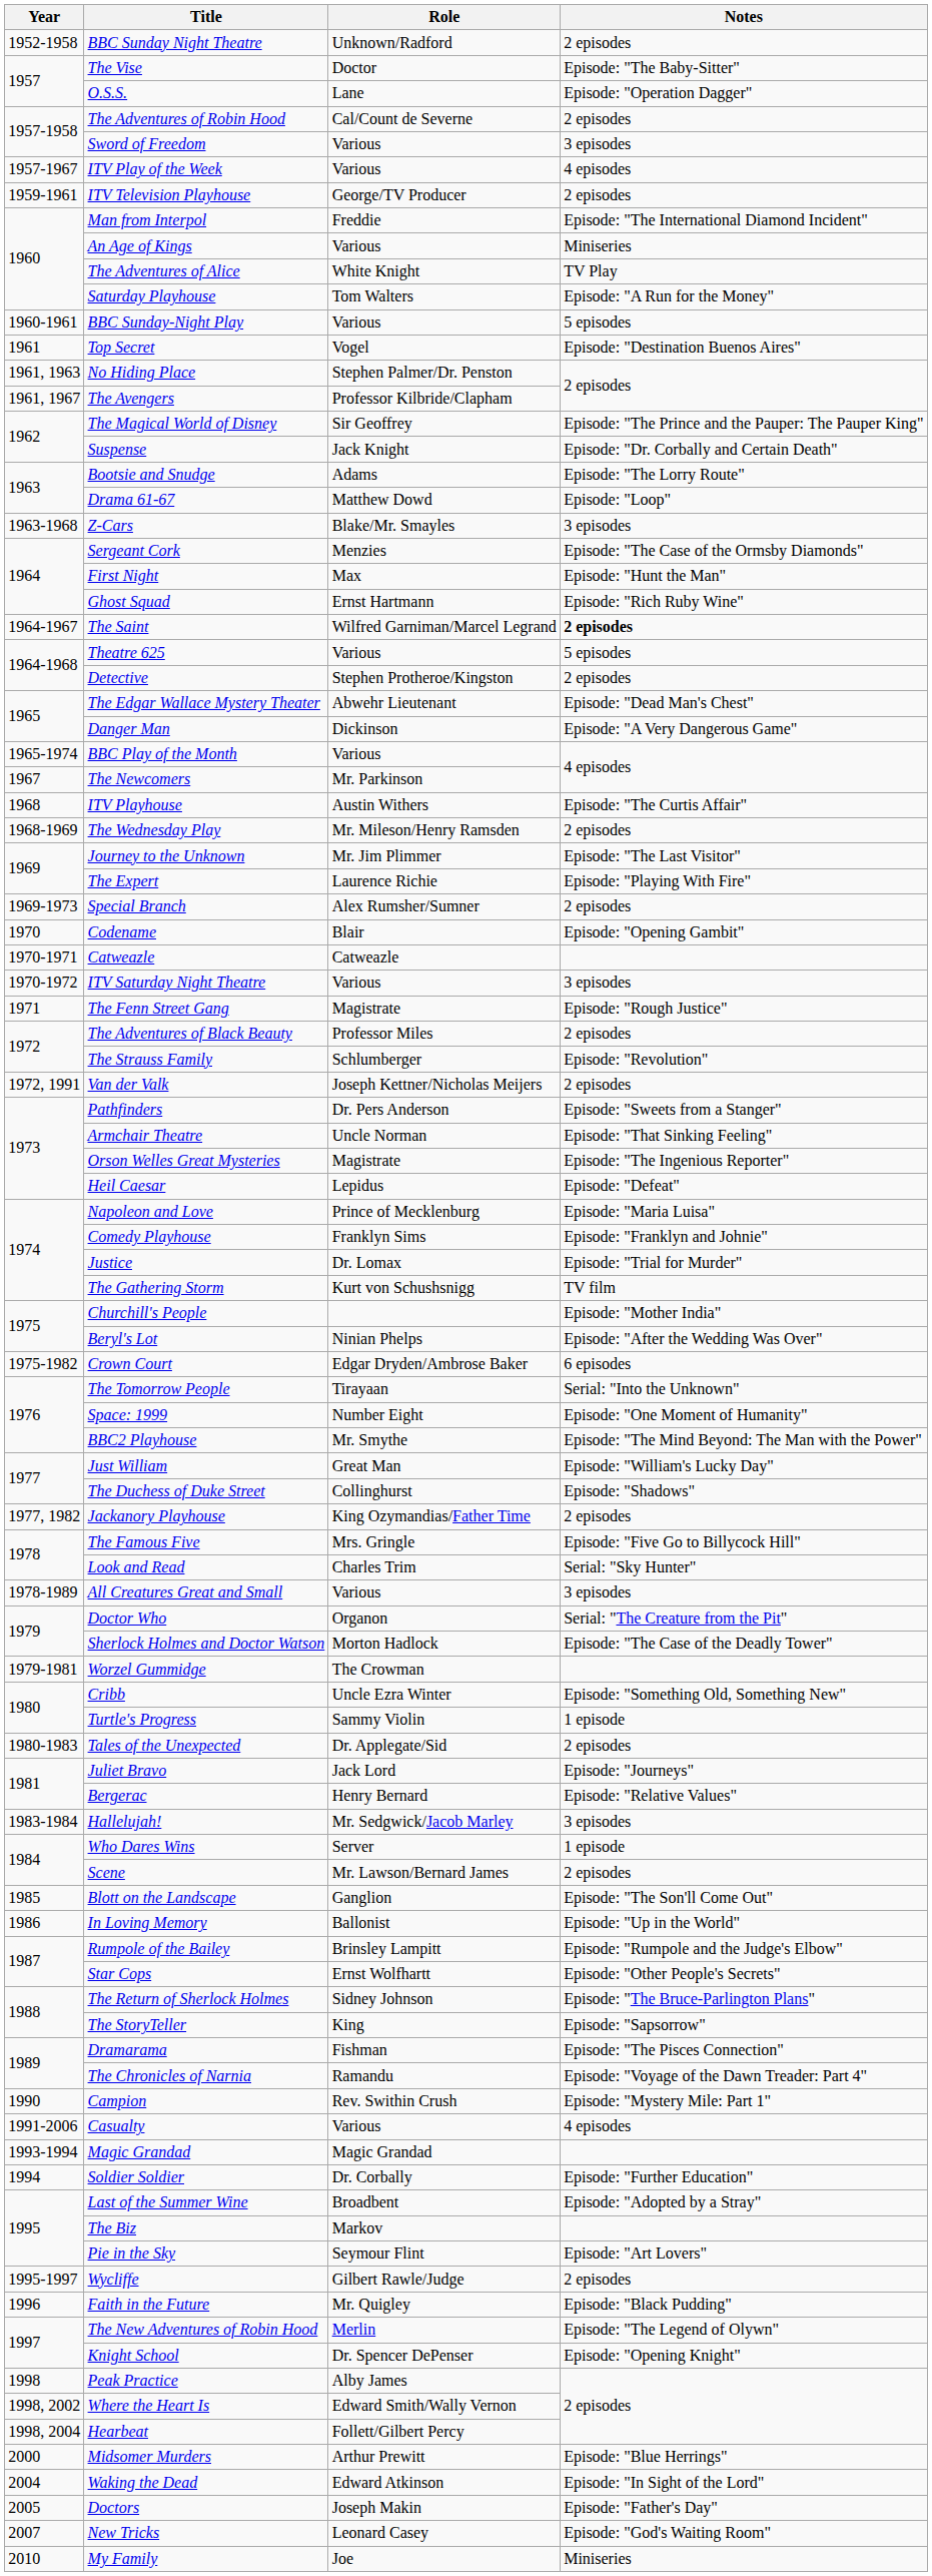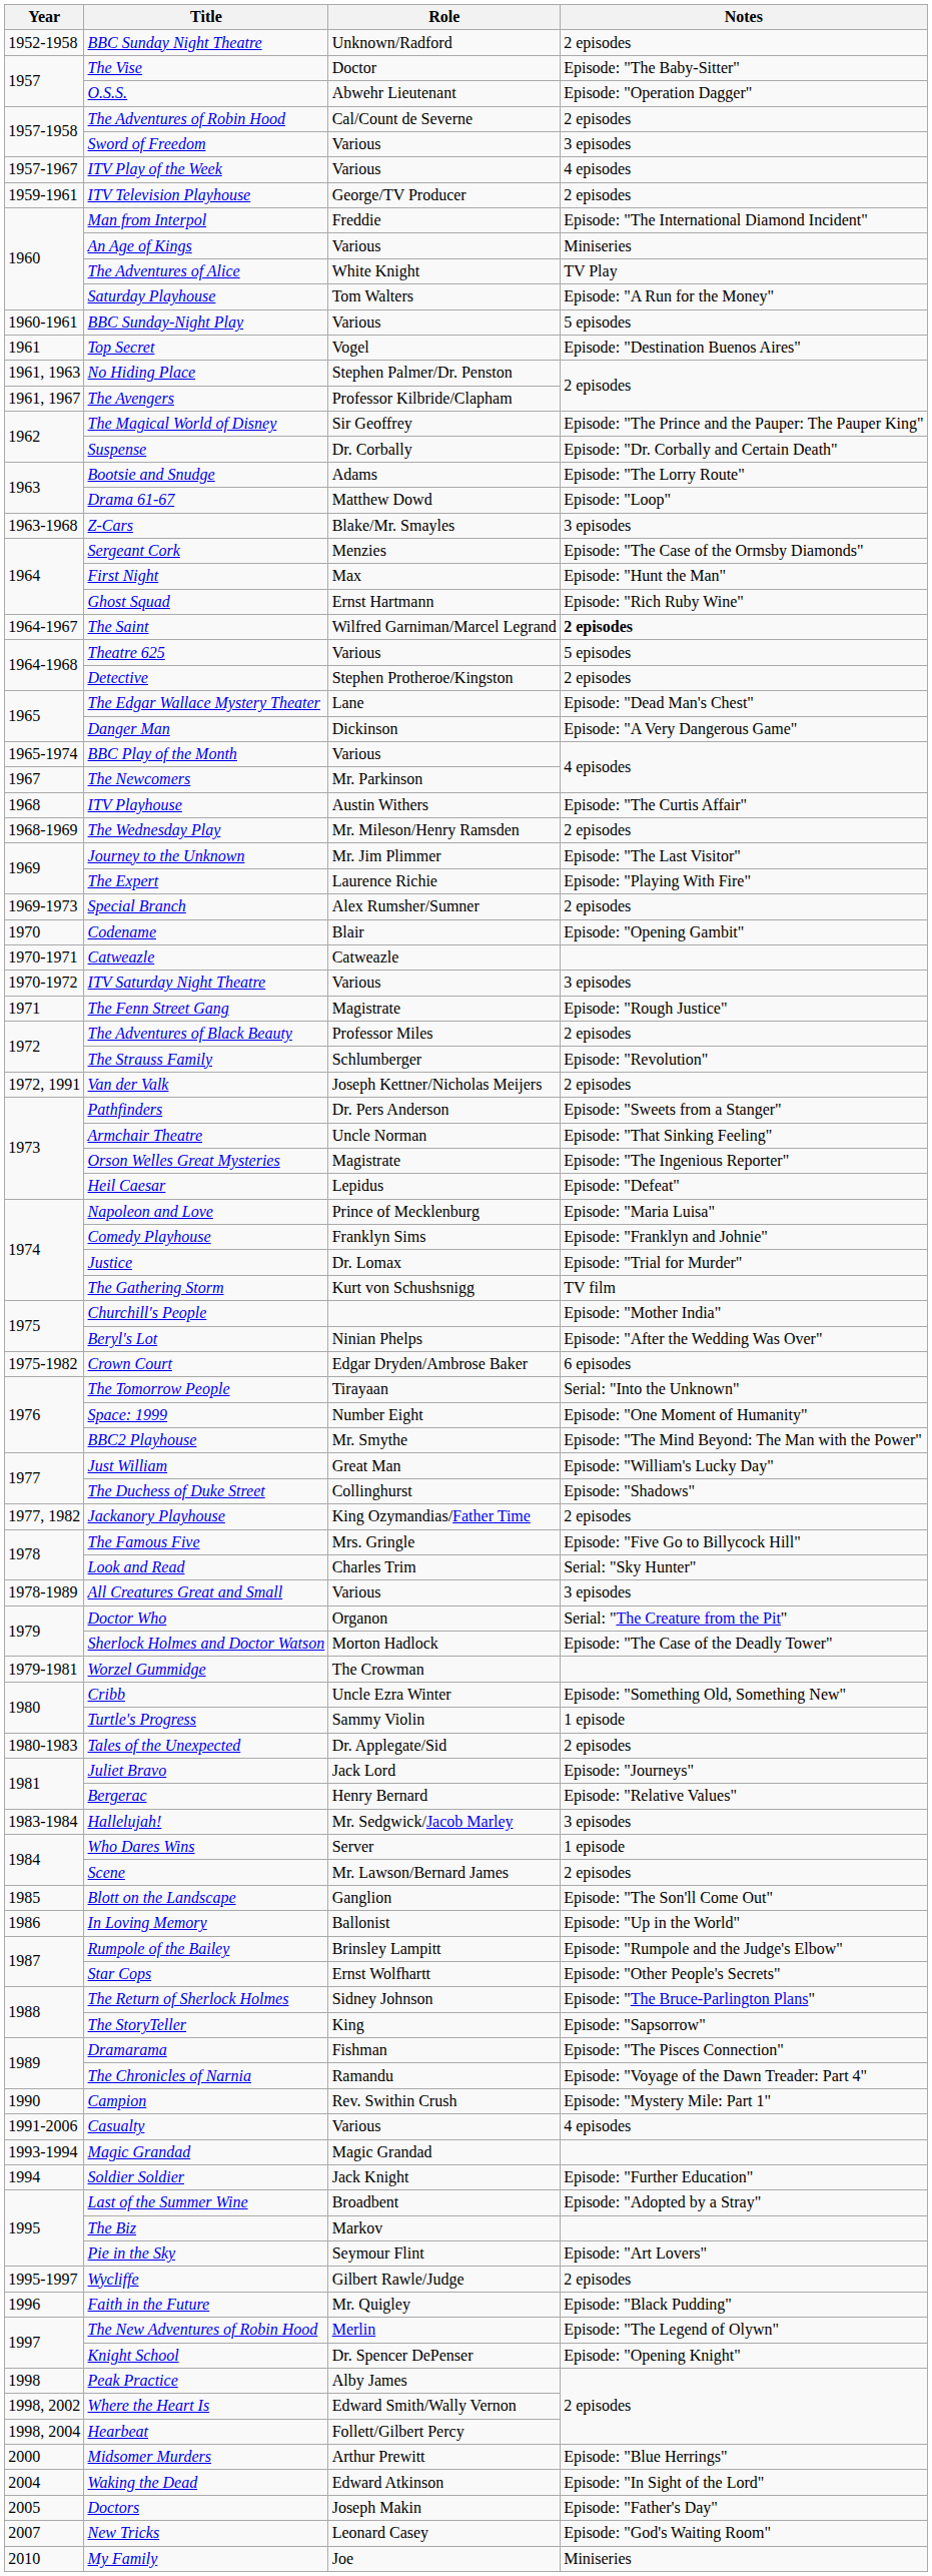 <table class="wikitable">
 <tr>
 <th>Year</th>
 <th>Title</th>
 <th>Role</th>
 <th>Notes</th>
 </tr>
 <tr>
 <td>1952-1958</td>
 <td><a href='#'><em>BBC Sunday Night Theatre</em></a></td>
 <td>Unknown/Radford</td>
 <td>2 episodes</td>
 </tr>
 <tr>
 <td rowspan="2">1957</td>
 <td><a href='#'><em>The Vise</em></a></td>
 <td>Doctor</td>
 <td>Episode: "The Baby-Sitter"</td>
 </tr>
 <tr>
 <td><a href='#'><em>O.S.S.</em></a></td>
-<td>Lane</td>
+<td>Abwehr Lieutenant</td>
 <td>Episode: "Operation Dagger"</td>
 </tr>
 <tr>
 <td rowspan="2">1957-1958</td>
 <td><a href='#'><em>The Adventures of Robin Hood</em></a></td>
 <td>Cal/Count de Severne</td>
 <td>2 episodes</td>
 </tr>
 <tr>
 <td><a href='#'><em>Sword of Freedom</em></a></td>
 <td>Various</td>
 <td>3 episodes</td>
 </tr>
 <tr>
 <td>1957-1967</td>
 <td><a href='#'><em>ITV Play of the Week</em></a></td>
 <td>Various</td>
 <td>4 episodes</td>
 </tr>
 <tr>
 <td>1959-1961</td>
 <td><a href='#'><em>ITV Television Playhouse</em></a></td>
 <td>George/TV Producer</td>
 <td>2 episodes</td>
 </tr>
 <tr>
 <td rowspan="4">1960</td>
 <td><a href='#'><em>Man from Interpol</em></a></td>
 <td>Freddie</td>
 <td>Episode: "The International Diamond Incident"</td>
 </tr>
 <tr>
 <td><a href='#'><em>An Age of Kings</em></a></td>
 <td>Various</td>
 <td>Miniseries</td>
 </tr>
 <tr>
 <td><a href='#'><em>The Adventures of Alice</em></a></td>
 <td>White Knight</td>
 <td>TV Play</td>
 </tr>
 <tr>
 <td><a href='#'><em>Saturday Playhouse</em></a></td>
 <td>Tom Walters</td>
 <td>Episode: "A Run for the Money"</td>
 </tr>
 <tr>
 <td>1960-1961</td>
 <td><a href='#'><em>BBC Sunday-Night Play</em></a></td>
 <td>Various</td>
 <td>5 episodes</td>
 </tr>
 <tr>
 <td>1961</td>
 <td><a href='#'><em>Top Secret</em></a></td>
 <td>Vogel</td>
 <td>Episode: "Destination Buenos Aires"</td>
 </tr>
 <tr>
 <td>1961, 1963</td>
 <td><a href='#'><em>No Hiding Place</em></a></td>
 <td>Stephen Palmer/Dr. Penston</td>
 <td rowspan="2">2 episodes</td>
 </tr>
 <tr>
 <td>1961, 1967</td>
 <td><em><a href='#'>The Avengers</a></em></td>
 <td>Professor Kilbride/Clapham</td>
 </tr>
 <tr>
 <td rowspan="2">1962</td>
 <td><a href='#'><em>The Magical World of Disney</em></a></td>
 <td>Sir Geoffrey</td>
 <td>Episode: "The Prince and the Pauper: The Pauper King"</td>
 </tr>
 <tr>
 <td><em><a href='#'>Suspense</a></em></td>
-<td>Jack Knight</td>
+<td>Dr. Corbally</td>
 <td>Episode: "Dr. Corbally and Certain Death"</td>
 </tr>
 <tr>
 <td rowspan="2">1963</td>
 <td><a href='#'><em>Bootsie and Snudge</em></a></td>
 <td>Adams</td>
 <td>Episode: "The Lorry Route"</td>
 </tr>
 <tr>
 <td><a href='#'><em>Drama 61-67</em></a></td>
 <td>Matthew Dowd</td>
 <td>Episode: "Loop"</td>
 </tr>
 <tr>
 <td>1963-1968</td>
 <td><em><a href='#'>Z-Cars</a></em></td>
 <td>Blake/Mr. Smayles</td>
 <td>3 episodes</td>
 </tr>
 <tr>
 <td rowspan="3">1964</td>
 <td><a href='#'><em>Sergeant Cork</em></a></td>
 <td>Menzies</td>
 <td>Episode: "The Case of the Ormsby Diamonds"</td>
 </tr>
 <tr>
 <td><a href='#'><em>First Night</em></a></td>
 <td>Max</td>
 <td>Episode: "Hunt the Man"</td>
 </tr>
 <tr>
 <td><a href='#'><em>Ghost Squad</em></a></td>
 <td>Ernst Hartmann</td>
 <td>Episode: "Rich Ruby Wine"</td>
 </tr>
 <tr>
 <td>1964-1967</td>
 <td><em><a href='#'>The Saint</a></em></td>
 <td>Wilfred Garniman/Marcel Legrand</td>
 <td><strong>2 episodes</strong></td>
 </tr>
 <tr>
 <td rowspan="2">1964-1968</td>
 <td><a href='#'><em>Theatre 625</em></a></td>
 <td>Various</td>
 <td>5 episodes</td>
 </tr>
 <tr>
 <td><a href='#'><em>Detective</em></a></td>
 <td>Stephen Protheroe/Kingston</td>
 <td>2 episodes</td>
 </tr>
 <tr>
 <td rowspan="2">1965</td>
 <td><a href='#'><em>The Edgar Wallace Mystery Theater</em></a></td>
-<td>Abwehr Lieutenant</td>
+<td>Lane</td>
 <td>Episode: "Dead Man's Chest"</td>
 </tr>
 <tr>
 <td><a href='#'><em>Danger Man</em></a></td>
 <td>Dickinson</td>
 <td>Episode: "A Very Dangerous Game"</td>
 </tr>
 <tr>
 <td>1965-1974</td>
 <td><a href='#'><em>BBC Play of the Month</em></a></td>
 <td>Various</td>
 <td rowspan="2">4 episodes</td>
 </tr>
 <tr>
 <td>1967</td>
 <td><a href='#'><em>The Newcomers</em></a></td>
 <td>Mr. Parkinson</td>
 </tr>
 <tr>
 <td>1968</td>
 <td><a href='#'><em>ITV Playhouse</em></a></td>
 <td>Austin Withers</td>
 <td>Episode: "The Curtis Affair"</td>
 </tr>
 <tr>
 <td>1968-1969</td>
 <td><a href='#'><em>The Wednesday Play</em></a></td>
 <td>Mr. Mileson/Henry Ramsden</td>
 <td>2 episodes</td>
 </tr>
 <tr>
 <td rowspan="2">1969</td>
 <td><a href='#'><em>Journey to the Unknown</em></a></td>
 <td>Mr. Jim Plimmer</td>
 <td>Episode: "The Last Visitor"</td>
 </tr>
 <tr>
 <td><a href='#'><em>The Expert</em></a></td>
 <td>Laurence Richie</td>
 <td>Episode: "Playing With Fire"</td>
 </tr>
 <tr>
 <td>1969-1973</td>
 <td><em><a href='#'>Special Branch</a></em></td>
 <td>Alex Rumsher/Sumner</td>
 <td>2 episodes</td>
 </tr>
 <tr>
 <td>1970</td>
 <td><a href='#'><em>Codename</em></a></td>
 <td>Blair</td>
 <td>Episode: "Opening Gambit"</td>
 </tr>
 <tr>
 <td>1970-1971</td>
 <td><em><a href='#'>Catweazle</a></em></td>
 <td>Catweazle</td>
 <td></td>
 </tr>
 <tr>
 <td>1970-1972</td>
 <td><a href='#'><em>ITV Saturday Night Theatre</em></a></td>
 <td>Various</td>
 <td>3 episodes</td>
 </tr>
 <tr>
 <td>1971</td>
 <td><a href='#'><em>The Fenn Street Gang</em></a></td>
 <td>Magistrate</td>
 <td>Episode: "Rough Justice"</td>
 </tr>
 <tr>
 <td rowspan="2">1972</td>
 <td><a href='#'><em>The Adventures of Black Beauty</em></a></td>
 <td>Professor Miles</td>
 <td>2 episodes</td>
 </tr>
 <tr>
 <td><a href='#'><em>The Strauss Family</em></a></td>
 <td>Schlumberger</td>
 <td>Episode: "Revolution"</td>
 </tr>
 <tr>
 <td>1972, 1991</td>
 <td><a href='#'><em>Van der Valk</em></a></td>
 <td>Joseph Kettner/Nicholas Meijers</td>
 <td>2 episodes</td>
 </tr>
 <tr>
 <td rowspan="4">1973</td>
 <td><a href='#'><em>Pathfinders</em></a></td>
 <td>Dr. Pers Anderson</td>
 <td>Episode: "Sweets from a Stanger"</td>
 </tr>
 <tr>
 <td><a href='#'><em>Armchair Theatre</em></a></td>
 <td>Uncle Norman</td>
 <td>Episode: "That Sinking Feeling"</td>
 </tr>
 <tr>
 <td><a href='#'><em>Orson Welles Great Mysteries</em></a></td>
 <td>Magistrate</td>
 <td>Episode: "The Ingenious Reporter"</td>
 </tr>
 <tr>
 <td><a href='#'><em>Heil Caesar</em></a></td>
 <td>Lepidus</td>
 <td>Episode: "Defeat"</td>
 </tr>
 <tr>
 <td rowspan="4">1974</td>
 <td><a href='#'><em>Napoleon and Love</em></a></td>
 <td>Prince of Mecklenburg</td>
 <td>Episode: "Maria Luisa"</td>
 </tr>
 <tr>
 <td><a href='#'><em>Comedy Playhouse</em></a></td>
 <td>Franklyn Sims</td>
 <td>Episode: "Franklyn and Johnie"</td>
 </tr>
 <tr>
 <td><a href='#'><em>Justice</em></a></td>
 <td>Dr. Lomax</td>
 <td>Episode: "Trial for Murder"</td>
 </tr>
 <tr>
 <td><a href='#'><em>The Gathering Storm</em></a></td>
 <td>Kurt von Schushsnigg</td>
 <td>TV film</td>
 </tr>
 <tr>
 <td rowspan="2">1975</td>
 <td><a href='#'><em>Churchill's People</em></a></td>
 <td></td>
 <td>Episode: "Mother India"</td>
 </tr>
 <tr>
 <td><a href='#'><em>Beryl's Lot</em></a></td>
 <td>Ninian Phelps</td>
 <td>Episode: "After the Wedding Was Over"</td>
 </tr>
 <tr>
 <td>1975-1982</td>
 <td><em><a href='#'>Crown Court</a></em></td>
 <td>Edgar Dryden/Ambrose Baker</td>
 <td>6 episodes</td>
 </tr>
 <tr>
 <td rowspan="3">1976</td>
 <td><em><a href='#'>The Tomorrow People</a></em></td>
 <td>Tirayaan</td>
 <td>Serial: "Into the Unknown"</td>
 </tr>
 <tr>
 <td><a href='#'><em>Space: 1999</em></a></td>
 <td>Number Eight</td>
 <td>Episode: "One Moment of Humanity"</td>
 </tr>
 <tr>
 <td><a href='#'><em>BBC2 Playhouse</em></a></td>
 <td>Mr. Smythe</td>
 <td>Episode: "The Mind Beyond: The Man with the Power"</td>
 </tr>
 <tr>
 <td rowspan="2">1977</td>
 <td><a href='#'><em>Just William</em></a></td>
 <td>Great Man</td>
 <td>Episode: "William's Lucky Day"</td>
 </tr>
 <tr>
 <td><a href='#'><em>The Duchess of Duke Street</em></a></td>
 <td>Collinghurst</td>
 <td>Episode: "Shadows"</td>
 </tr>
 <tr>
 <td>1977, 1982</td>
 <td><a href='#'><em>Jackanory Playhouse</em></a></td>
 <td>King Ozymandias/<a href='#'>Father Time</a></td>
 <td>2 episodes</td>
 </tr>
 <tr>
 <td rowspan="2">1978</td>
 <td><a href='#'><em>The Famous Five</em></a></td>
 <td>Mrs. Gringle</td>
 <td>Episode: "Five Go to Billycock Hill"</td>
 </tr>
 <tr>
 <td><a href='#'><em>Look and Read</em></a></td>
 <td>Charles Trim</td>
 <td>Serial: "Sky Hunter"</td>
 </tr>
 <tr>
 <td>1978-1989</td>
 <td><a href='#'><em>All Creatures Great and Small</em></a></td>
 <td>Various</td>
 <td>3 episodes</td>
 </tr>
 <tr>
 <td rowspan="2">1979</td>
 <td><em><a href='#'>Doctor Who</a></em></td>
 <td>Organon</td>
 <td>Serial: "<a href='#'>The Creature from the Pit</a>"</td>
 </tr>
 <tr>
 <td><a href='#'><em>Sherlock Holmes and Doctor Watson</em></a></td>
 <td>Morton Hadlock</td>
 <td>Episode: "The Case of the Deadly Tower"</td>
 </tr>
 <tr>
 <td>1979-1981</td>
 <td><a href='#'><em>Worzel Gummidge</em></a></td>
 <td>The Crowman</td>
 <td></td>
 </tr>
 <tr>
 <td rowspan="2">1980</td>
 <td><em><a href='#'>Cribb</a></em></td>
 <td>Uncle Ezra Winter</td>
 <td>Episode: "Something Old, Something New"</td>
 </tr>
 <tr>
 <td><a href='#'><em>Turtle's Progress</em></a></td>
 <td>Sammy Violin</td>
 <td>1 episode</td>
 </tr>
 <tr>
 <td>1980-1983</td>
 <td><a href='#'><em>Tales of the Unexpected</em></a></td>
 <td>Dr. Applegate/Sid</td>
 <td>2 episodes</td>
 </tr>
 <tr>
 <td rowspan="2">1981</td>
 <td><a href='#'><em>Juliet Bravo</em></a></td>
 <td>Jack Lord</td>
 <td>Episode: "Journeys"</td>
 </tr>
 <tr>
 <td><a href='#'><em>Bergerac</em></a></td>
 <td>Henry Bernard</td>
 <td>Episode: "Relative Values"</td>
 </tr>
 <tr>
 <td>1983-1984</td>
 <td><a href='#'><em>Hallelujah!</em></a></td>
 <td>Mr. Sedgwick/<a href='#'>Jacob Marley</a></td>
 <td>3 episodes</td>
 </tr>
 <tr>
 <td rowspan="2">1984</td>
 <td><a href='#'><em>Who Dares Wins</em></a></td>
 <td>Server</td>
 <td>1 episode</td>
 </tr>
 <tr>
 <td><em><a href='#'>Scene</a></em></td>
 <td>Mr. Lawson/Bernard James</td>
 <td>2 episodes</td>
 </tr>
 <tr>
 <td>1985</td>
 <td><a href='#'><em>Blott on the Landscape</em></a></td>
 <td>Ganglion</td>
 <td>Episode: "The Son'll Come Out"</td>
 </tr>
 <tr>
 <td>1986</td>
 <td><a href='#'><em>In Loving Memory</em></a></td>
 <td>Ballonist</td>
 <td>Episode: "Up in the World"</td>
 </tr>
 <tr>
 <td rowspan="2">1987</td>
 <td><a href='#'><em>Rumpole of the Bailey</em></a></td>
 <td>Brinsley Lampitt</td>
 <td>Episode: "Rumpole and the Judge's Elbow"</td>
 </tr>
 <tr>
 <td><a href='#'><em>Star Cops</em></a></td>
 <td>Ernst Wolfhartt</td>
 <td>Episode: "Other People's Secrets"</td>
 </tr>
 <tr>
 <td rowspan="2">1988</td>
 <td><em><a href='#'>The Return of Sherlock Holmes</a></em></td>
 <td>Sidney Johnson</td>
 <td>Episode: "<a href='#'>The Bruce-Parlington Plans</a>"</td>
 </tr>
 <tr>
 <td><a href='#'><em>The StoryTeller</em></a></td>
 <td>King</td>
 <td>Episode: "Sapsorrow"</td>
 </tr>
 <tr>
 <td rowspan="2">1989</td>
 <td><a href='#'><em>Dramarama</em></a></td>
 <td>Fishman</td>
 <td>Episode: "The Pisces Connection"</td>
 </tr>
 <tr>
 <td><a href='#'><em>The Chronicles of Narnia</em></a></td>
 <td>Ramandu</td>
 <td>Episode: "Voyage of the Dawn Treader: Part 4"</td>
 </tr>
 <tr>
 <td>1990</td>
 <td><em><a href='#'>Campion</a></em></td>
 <td>Rev. Swithin Crush</td>
 <td>Episode: "Mystery Mile: Part 1"</td>
 </tr>
 <tr>
 <td>1991-2006</td>
 <td><em><a href='#'>Casualty</a></em></td>
 <td>Various</td>
 <td>4 episodes</td>
 </tr>
 <tr>
 <td>1993-1994</td>
 <td><a href='#'><em>Magic Grandad</em></a></td>
 <td>Magic Grandad</td>
 <td></td>
 </tr>
 <tr>
 <td>1994</td>
 <td><a href='#'><em>Soldier Soldier</em></a></td>
-<td>Dr. Corbally</td>
+<td>Jack Knight</td>
 <td>Episode: "Further Education"</td>
 </tr>
 <tr>
 <td rowspan="3">1995</td>
 <td><a href='#'><em>Last of the Summer Wine</em></a></td>
 <td>Broadbent</td>
 <td>Episode: "Adopted by a Stray"</td>
 </tr>
 <tr>
 <td><em><a href='#'>The Biz</a></em></td>
 <td>Markov</td>
 <td></td>
 </tr>
 <tr>
 <td><a href='#'><em>Pie in the Sky</em></a></td>
 <td>Seymour Flint</td>
 <td>Episode: "Art Lovers"</td>
 </tr>
 <tr>
 <td>1995-1997</td>
 <td><a href='#'><em>Wycliffe</em></a></td>
 <td>Gilbert Rawle/Judge</td>
 <td>2 episodes</td>
 </tr>
 <tr>
 <td>1996</td>
 <td><a href='#'><em>Faith in the Future</em></a></td>
 <td>Mr. Quigley</td>
 <td>Episode: "Black Pudding"</td>
 </tr>
 <tr>
 <td rowspan="2">1997</td>
 <td><a href='#'><em>The New Adventures of Robin Hood</em></a></td>
 <td><a href='#'>Merlin</a></td>
 <td>Episode: "The Legend of Olywn"</td>
 </tr>
 <tr>
 <td><a href='#'><em>Knight School</em></a></td>
 <td>Dr. Spencer DePenser</td>
 <td>Episode: "Opening Knight"</td>
 </tr>
 <tr>
 <td>1998</td>
 <td><a href='#'><em>Peak Practice</em></a></td>
 <td>Alby James</td>
 <td rowspan="3">2 episodes</td>
 </tr>
 <tr>
 <td>1998, 2002</td>
 <td><a href='#'><em>Where the Heart Is</em></a></td>
 <td>Edward Smith/Wally Vernon</td>
 </tr>
 <tr>
 <td>1998, 2004</td>
 <td><em><a href='#'>Hearbeat</a></em></td>
 <td>Follett/Gilbert Percy</td>
 </tr>
 <tr>
 <td>2000</td>
 <td><a href='#'><em>Midsomer Murders</em></a></td>
 <td>Arthur Prewitt</td>
 <td>Episode: "Blue Herrings"</td>
 </tr>
 <tr>
 <td>2004</td>
 <td><a href='#'><em>Waking the Dead</em></a></td>
 <td>Edward Atkinson</td>
 <td>Episode: "In Sight of the Lord"</td>
 </tr>
 <tr>
 <td>2005</td>
 <td><a href='#'><em>Doctors</em></a></td>
 <td>Joseph Makin</td>
 <td>Episode: "Father's Day"</td>
 </tr>
 <tr>
 <td>2007</td>
 <td><em><a href='#'>New Tricks</a></em></td>
 <td>Leonard Casey</td>
 <td>Episode: "God's Waiting Room"</td>
 </tr>
 <tr>
 <td>2010</td>
 <td><em><a href='#'>My Family</a></em></td>
 <td>Joe</td>
 <td>Miniseries</td>
 </tr>
 </table>
